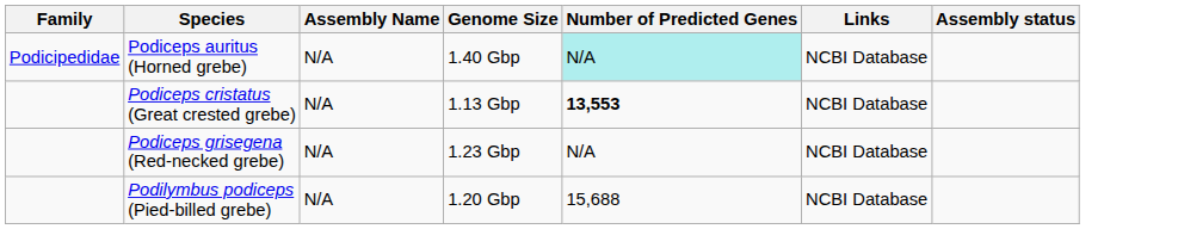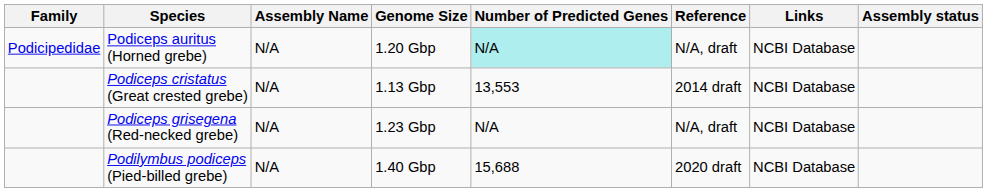 <table class="wikitable sortable">
 <tr>
 <th>Family</th>
 <th>Species</th>
 <th>Assembly Name</th>
 <th>Genome Size</th>
 <th>Number of Predicted Genes</th>
+<th>Reference</th>
 <th>Links</th>
 <th>Assembly status</th>
 </tr>
 <tr>
 <td><a href='#'>Podicipedidae</a></td>
 <td><a href='#'>Podiceps auritus</a><br>(Horned grebe)</td>
 <td>N/A</td>
-<td>1.40 Gbp</td>
+<td>1.20 Gbp</td>
 <td style="background: paleturquoise;">N/A</td>
+<td>N/A, draft</td>
 <td>NCBI Database</td>
 <td></td>
 </tr>
 <tr>
 <td></td>
 <td><em><a href='#'>Podiceps cristatus</a></em><br>(Great crested grebe)</td>
 <td>N/A</td>
 <td>1.13 Gbp</td>
-<td><strong>13,553</strong></td>
+<td>13,553</td>
+<td>2014 draft</td>
 <td>NCBI Database</td>
 <td></td>
 </tr>
 <tr>
 <td></td>
 <td><a href='#'><em>Podiceps grisegena</em></a><br>(Red-necked grebe)</td>
 <td>N/A</td>
 <td>1.23 Gbp</td>
 <td>N/A</td>
+<td>N/A, draft</td>
 <td>NCBI Database</td>
 <td></td>
 </tr>
 <tr>
 <td></td>
 <td><a href='#'><em>Podilymbus podiceps</em></a><br>(Pied-billed grebe)</td>
 <td>N/A</td>
-<td>1.20 Gbp</td>
+<td>1.40 Gbp</td>
 <td>15,688</td>
+<td>2020 draft</td>
 <td>NCBI Database</td>
 <td></td>
 </tr>
 </table>
